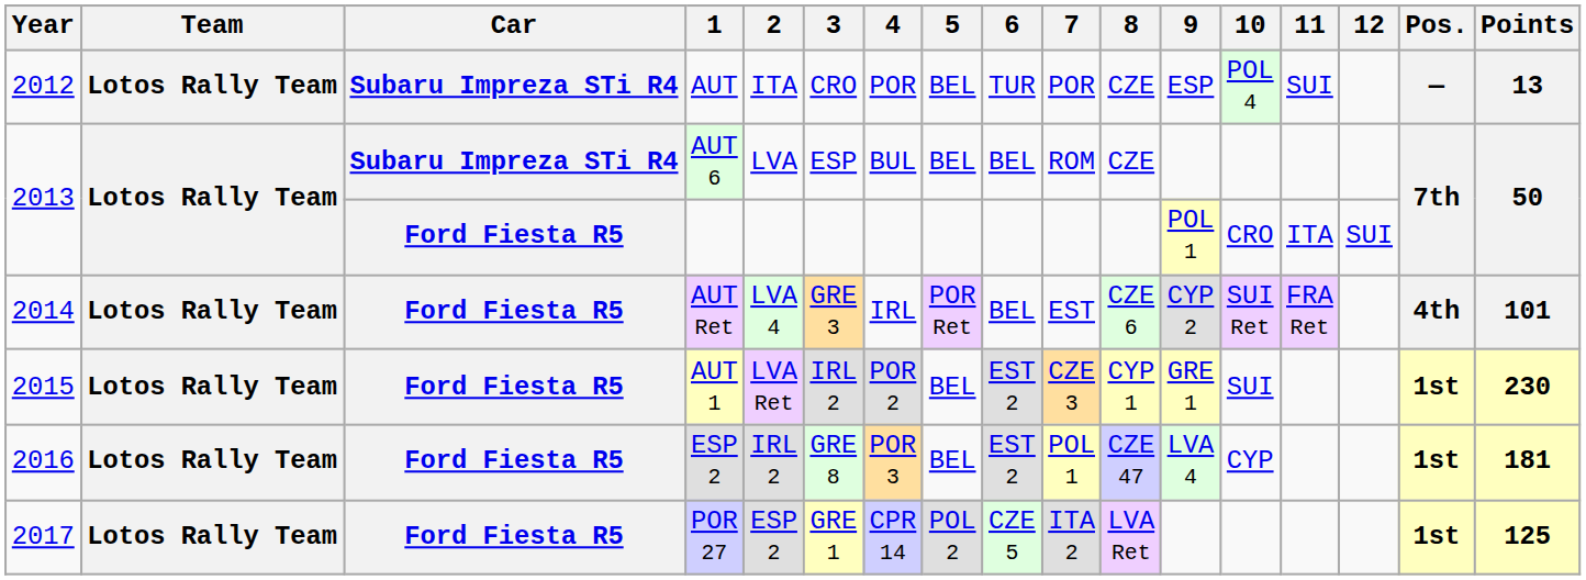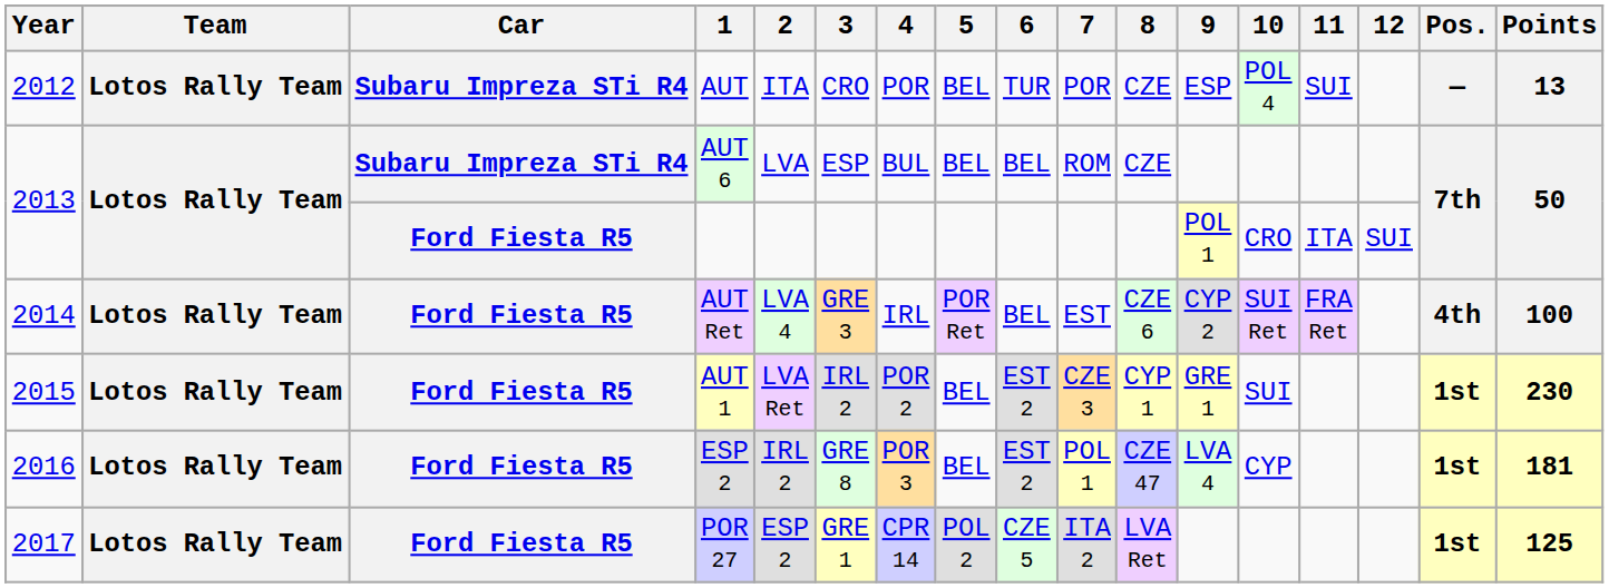 <table class="wikitable" style="text-align:center; font-size:90%">
 <tr>
 <th>Year</th>
 <th>Team</th>
 <th>Car</th>
 <th>1</th>
 <th>2</th>
 <th>3</th>
 <th>4</th>
 <th>5</th>
 <th>6</th>
 <th>7</th>
 <th>8</th>
 <th>9</th>
 <th>10</th>
 <th>11</th>
 <th>12</th>
 <th>Pos.</th>
 <th>Points</th>
 </tr>
 <tr>
 <td><a href='#'>2012</a></td>
 <th>Lotos Rally Team</th>
 <th><a href='#'>Subaru Impreza STi R4</a></th>
 <td><a href='#'>AUT</a></td>
 <td><a href='#'>ITA</a></td>
 <td><a href='#'>CRO</a></td>
 <td><a href='#'>POR</a></td>
 <td><a href='#'>BEL</a></td>
 <td><a href='#'>TUR</a></td>
 <td><a href='#'>POR</a></td>
 <td><a href='#'>CZE</a></td>
 <td><a href='#'>ESP</a></td>
 <td bgcolor="#dfffdf"><a href='#'>POL</a><br><small>4</small></td>
 <td><a href='#'>SUI</a></td>
 <td></td>
 <th>—</th>
 <th>13</th>
 </tr>
 <tr>
 <td rowspan="2"><a href='#'>2013</a></td>
 <th rowspan="2">Lotos Rally Team</th>
 <th><a href='#'>Subaru Impreza STi R4</a></th>
 <td bgcolor="#dfffdf"><a href='#'>AUT</a><br><small>6</small></td>
 <td><a href='#'>LVA</a></td>
 <td><a href='#'>ESP</a></td>
 <td><a href='#'>BUL</a></td>
 <td><a href='#'>BEL</a></td>
 <td><a href='#'>BEL</a></td>
 <td><a href='#'>ROM</a></td>
 <td><a href='#'>CZE</a></td>
 <td></td>
 <td></td>
 <td></td>
 <td></td>
 <th rowspan="2">7th</th>
 <th rowspan="2">50</th>
 </tr>
 <tr>
 <th><a href='#'>Ford Fiesta R5</a></th>
 <td></td>
 <td></td>
 <td></td>
 <td></td>
 <td></td>
 <td></td>
 <td></td>
 <td></td>
 <td style="background:#FFFFBF;"><a href='#'>POL</a><br><small>1</small></td>
 <td><a href='#'>CRO</a></td>
 <td><a href='#'>ITA</a></td>
 <td><a href='#'>SUI</a></td>
 </tr>
 <tr>
 <td><a href='#'>2014</a></td>
 <th>Lotos Rally Team</th>
 <th><a href='#'>Ford Fiesta R5</a></th>
 <td bgcolor="#efcfff"><a href='#'>AUT</a><br><small>Ret</small></td>
 <td bgcolor="#dfffdf"><a href='#'>LVA</a><br><small>4</small></td>
 <td bgcolor="#ffdf9f"><a href='#'>GRE</a><br><small>3</small></td>
 <td><a href='#'>IRL</a></td>
 <td bgcolor="#efcfff"><a href='#'>POR</a><br><small>Ret</small></td>
 <td><a href='#'>BEL</a></td>
 <td><a href='#'>EST</a></td>
 <td bgcolor="#dfffdf"><a href='#'>CZE</a><br><small>6</small></td>
 <td bgcolor="#dfdfdf"><a href='#'>CYP</a><br><small>2</small></td>
 <td bgcolor="#efcfff"><a href='#'>SUI</a><br><small>Ret</small></td>
 <td bgcolor="#efcfff"><a href='#'>FRA</a><br><small>Ret</small></td>
 <td></td>
 <th>4th</th>
-<th>101</th>
+<th>100</th>
 </tr>
 <tr>
 <td><a href='#'>2015</a></td>
 <th>Lotos Rally Team</th>
 <th><a href='#'>Ford Fiesta R5</a></th>
 <td bgcolor="#ffffbf"><a href='#'>AUT</a><br><small>1</small></td>
 <td bgcolor="#efcfff"><a href='#'>LVA</a><br><small>Ret</small></td>
 <td bgcolor="#dfdfdf"><a href='#'>IRL</a><br><small>2</small></td>
 <td bgcolor="#dfdfdf"><a href='#'>POR</a><br><small>2</small></td>
 <td><a href='#'>BEL</a></td>
 <td bgcolor="#dfdfdf"><a href='#'>EST</a><br><small>2</small></td>
 <td bgcolor="#ffdf9f"><a href='#'>CZE</a><br><small>3</small></td>
 <td bgcolor="#ffffbf"><a href='#'>CYP</a><br><small>1</small></td>
 <td bgcolor="#ffffbf"><a href='#'>GRE</a><br><small>1</small></td>
 <td><a href='#'>SUI</a></td>
 <td></td>
 <td></td>
 <td bgcolor="#ffffbf"><strong>1st</strong></td>
 <td bgcolor="#ffffbf"><strong>230</strong></td>
 </tr>
 <tr>
 <td><a href='#'>2016</a></td>
 <th>Lotos Rally Team</th>
 <th><a href='#'>Ford Fiesta R5</a></th>
 <td bgcolor="#dfdfdf"><a href='#'>ESP</a><br><small>2</small></td>
 <td bgcolor="#dfdfdf"><a href='#'>IRL</a><br><small>2</small></td>
 <td bgcolor="#dfffdf"><a href='#'>GRE</a><br><small>8</small></td>
 <td bgcolor="#ffdf9f"><a href='#'>POR</a><br><small>3</small></td>
 <td><a href='#'>BEL</a></td>
 <td bgcolor="#dfdfdf"><a href='#'>EST</a><br><small>2</small></td>
 <td bgcolor="#ffffbf"><a href='#'>POL</a><br><small>1</small></td>
 <td bgcolor="#cfcfff"><a href='#'>CZE</a><br><small>47</small></td>
 <td bgcolor="#dfffdf"><a href='#'>LVA</a><br><small>4</small></td>
 <td><a href='#'>CYP</a></td>
 <td></td>
 <td></td>
 <td bgcolor="#ffffbf"><strong>1st</strong></td>
 <td bgcolor="#ffffbf"><strong>181</strong></td>
 </tr>
 <tr>
 <td><a href='#'>2017</a></td>
 <th>Lotos Rally Team</th>
 <th><a href='#'>Ford Fiesta R5</a></th>
 <td bgcolor="#cfcfff"><a href='#'>POR</a><br><small>27</small></td>
 <td bgcolor="#dfdfdf"><a href='#'>ESP</a><br><small>2</small></td>
 <td bgcolor="#ffffbf"><a href='#'>GRE</a><br><small>1</small></td>
 <td bgcolor="#cfcfff"><a href='#'>CPR</a><br><small>14</small></td>
 <td bgcolor="#dfdfdf"><a href='#'>POL</a><br><small>2</small></td>
 <td bgcolor="#dfffdf"><a href='#'>CZE</a><br><small>5</small></td>
 <td bgcolor="#dfdfdf"><a href='#'>ITA</a><br><small>2</small></td>
 <td bgcolor="#efcfff"><a href='#'>LVA</a><br><small>Ret</small></td>
 <td></td>
 <td></td>
 <td></td>
 <td></td>
 <td bgcolor="#ffffbf"><strong>1st</strong></td>
 <td bgcolor="#ffffbf"><strong>125</strong></td>
 </tr>
 </table>
